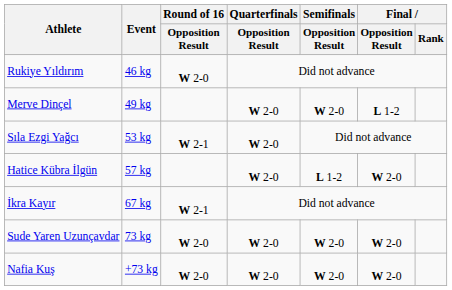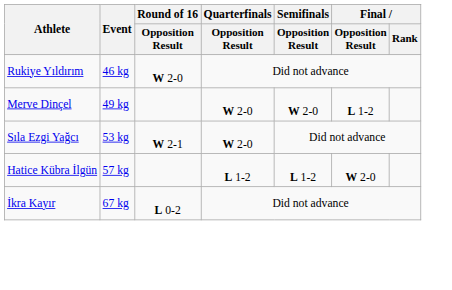 <table class=wikitable style=font-size:90%;text-align:center>
 <tr>
 <th rowspan=2>Athlete</th>
 <th rowspan=2>Event</th>
 <th>Round of 16</th>
 <th>Quarterfinals</th>
 <th>Semifinals</th>
 <th colspan=2>Final / </th>
 </tr>
 <tr style=font-size:95%>
 <th>Opposition<br>Result</th>
 <th>Opposition<br>Result</th>
 <th>Opposition<br>Result</th>
 <th>Opposition<br>Result</th>
 <th>Rank</th>
 </tr>
 <tr>
 <td align=left><a href='#'>Rukiye Yıldırım</a></td>
 <td align=left><a href='#'>46 kg</a></td>
 <td><br><strong>W</strong> 2-0</td>
 <td colspan="4">Did not advance</td>
 </tr>
 <tr>
 <td align=left><a href='#'>Merve Dinçel</a></td>
 <td align=left><a href='#'>49 kg</a></td>
 <td></td>
 <td><br><strong>W</strong> 2-0</td>
 <td><br><strong>W</strong> 2-0</td>
 <td><br><strong>L</strong> 1-2</td>
 <td></td>
 </tr>
 <tr>
 <td align=left><a href='#'>Sıla Ezgi Yağcı</a></td>
 <td align=left><a href='#'>53 kg</a></td>
 <td><br><strong>W</strong> 2-1</td>
 <td><br><strong>W</strong> 2-0</td>
 <td colspan="3">Did not advance</td>
 </tr>
 <tr>
 <td align=left><a href='#'>Hatice Kübra İlgün</a></td>
 <td align=left><a href='#'>57 kg</a></td>
 <td></td>
-<td><br><strong>W</strong> 2-0</td>
+<td><br><strong>L</strong> 1-2</td>
 <td><br><strong>L</strong> 1-2</td>
 <td><br><strong>W</strong> 2-0</td>
 <td></td>
 </tr>
 <tr>
 <td align=left><a href='#'>İkra Kayır</a></td>
 <td align=left><a href='#'>67 kg</a></td>
-<td><br><strong>W</strong> 2-1</td>
+<td><br><strong>L</strong> 0-2</td>
 <td colspan="4">Did not advance</td>
 </tr>
-<tr>
-<td align=left><a href='#'>Sude Yaren Uzunçavdar</a></td>
-<td align=left><a href='#'>73 kg</a></td>
-<td><br><strong>W</strong> 2-0</td>
-<td><br><strong>W</strong> 2-0</td>
-<td><br><strong>W</strong> 2-0</td>
-<td><br><strong>W</strong> 2-0</td>
-<td></td>
-</tr>
-<tr>
-<td align=left><a href='#'>Nafia Kuş</a></td>
-<td align=left><a href='#'>+73 kg</a></td>
-<td><br><strong>W</strong> 2-0</td>
-<td><br><strong>W</strong> 2-0</td>
-<td><br><strong>W</strong> 2-0</td>
-<td><br><strong>W</strong> 2-0</td>
-<td></td>
-</tr>
 </table>
